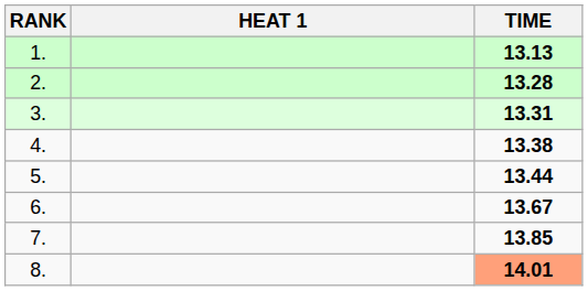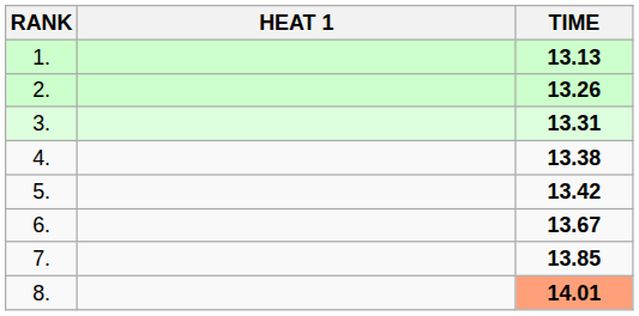 <table class="wikitable" style="border-collapse: collapse; font-size: 90%;">
 <tr>
 <th>RANK</th>
 <th style="width: 20em">HEAT 1</th>
 <th style="width: 5em">TIME</th>
 </tr>
 <tr style="background:#ccffcc;">
 <td align="center">1.</td>
 <td></td>
 <td align="center"><strong>13.13</strong></td>
 </tr>
 <tr style="background:#ccffcc;">
 <td align="center">2.</td>
 <td></td>
-<td align="center"><strong>13.28</strong></td>
+<td align="center"><strong>13.26</strong></td>
 </tr>
 <tr style="background:#ddffdd;">
 <td align="center">3.</td>
 <td></td>
 <td align="center"><strong>13.31</strong></td>
 </tr>
 <tr>
 <td align="center">4.</td>
 <td></td>
 <td align="center"><strong>13.38</strong></td>
 </tr>
 <tr>
 <td align="center">5.</td>
 <td></td>
-<td align="center"><strong>13.44</strong></td>
+<td align="center"><strong>13.42</strong></td>
 </tr>
 <tr>
 <td align="center">6.</td>
 <td></td>
 <td align="center"><strong>13.67</strong></td>
 </tr>
 <tr>
 <td align="center">7.</td>
 <td></td>
 <td align="center"><strong>13.85</strong></td>
 </tr>
 <tr>
 <td align="center">8.</td>
 <td></td>
 <td align="center" style="background: lightsalmon;"><strong>14.01</strong></td>
 </tr>
 </table>
